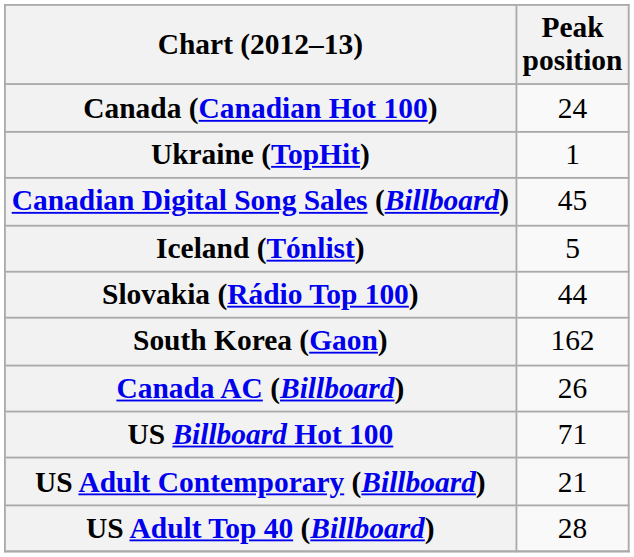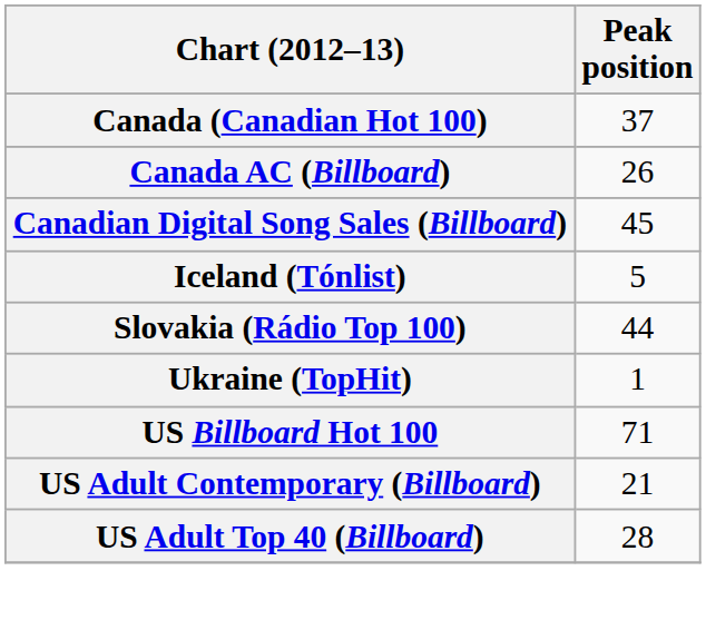 <table class="wikitable sortable plainrowheaders">
 <tr>
 <th>Chart (2012–13)</th>
 <th>Peak<br>position</th>
 </tr>
 <tr>
 <th scope="row">Canada (<a href='#'>Canadian Hot 100</a>)</th>
-<td align="center">24</td>
+<td align="center">37</td>
 </tr>
 <tr>
-<th scope="row">Ukraine (<a href='#'>TopHit</a>)</th>
-<td style="text-align:center;">1</td>
+<th scope="row"><a href='#'>Canada AC</a> (<a href='#'><em>Billboard</em></a>)</th>
+<td align="center">26</td>
 </tr>
 <tr>
 <th scope="row"><a href='#'>Canadian Digital Song Sales</a> (<em><a href='#'>Billboard</a></em>)</th>
 <td style="text-align:center;">45</td>
 </tr>
 <tr>
 <th scope="row">Iceland (<a href='#'>Tónlist</a>)</th>
 <td style="text-align:center;">5</td>
 </tr>
 <tr>
 <th scope="row">Slovakia (<a href='#'>Rádio Top 100</a>)</th>
 <td style="text-align:center;">44</td>
 </tr>
 <tr>
-<th scope="row">South Korea (<a href='#'>Gaon</a>)</th>
-<td style="text-align:center;">162</td>
-</tr>
-<tr>
-<th scope="row"><a href='#'>Canada AC</a> (<a href='#'><em>Billboard</em></a>)</th>
-<td align="center">26</td>
+<th scope="row">Ukraine (<a href='#'>TopHit</a>)</th>
+<td style="text-align:center;">1</td>
 </tr>
 <tr>
 <th scope="row">US <a href='#'><em>Billboard</em> Hot 100</a></th>
 <td style="text-align:center;">71</td>
 </tr>
 <tr>
 <th scope="row">US <a href='#'>Adult Contemporary</a> (<em><a href='#'>Billboard</a></em>)</th>
 <td style="text-align:center;">21</td>
 </tr>
 <tr>
 <th scope="row">US <a href='#'>Adult Top 40</a> (<em><a href='#'>Billboard</a></em>)</th>
 <td style="text-align:center;">28</td>
 </tr>
 <tr>
 </tr>
 </table>
